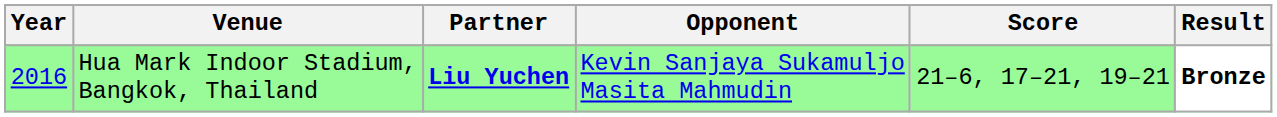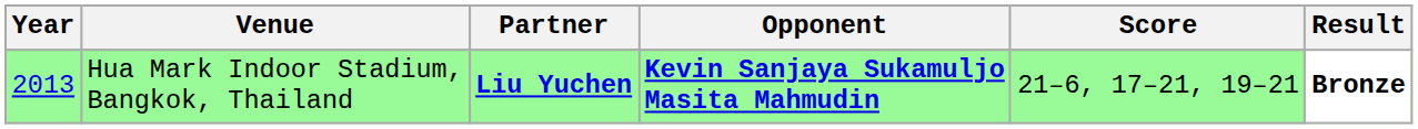 <table class="sortable wikitable" style="font-size: 90%;">
 <tr>
 <th>Year</th>
 <th>Venue</th>
 <th>Partner</th>
 <th>Opponent</th>
 <th>Score</th>
 <th>Result</th>
 </tr>
 <tr style="background:#98FB98">
-<td align="center"><a href='#'>2016</a></td>
+<td align="center"><a href='#'>2013</a></td>
 <td align="left">Hua Mark Indoor Stadium,<br>Bangkok, Thailand</td>
 <td align="left"><strong> <a href='#'>Liu Yuchen</a></strong></td>
-<td align="left"> <a href='#'>Kevin Sanjaya Sukamuljo</a> <br>  <a href='#'>Masita Mahmudin</a></td>
+<td align="left"><strong> <a href='#'>Kevin Sanjaya Sukamuljo</a> <br>  <a href='#'>Masita Mahmudin</a></strong></td>
 <td align="left">21–6, 17–21, 19–21</td>
 <td style="text-align:left; background:white"> <strong>Bronze</strong></td>
 </tr>
 </table>
